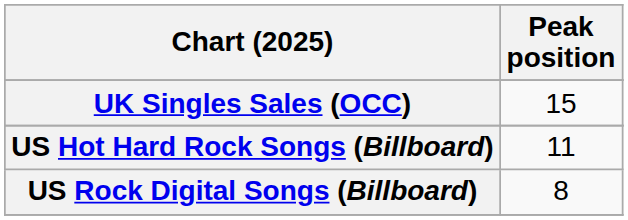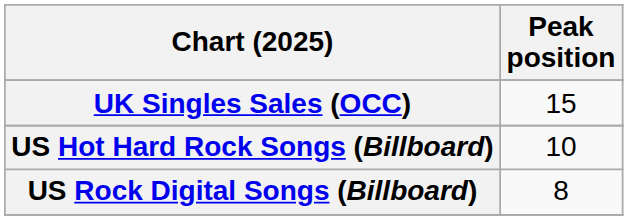 <table class="wikitable sortable plainrowheaders" style="text-align:center;">
 <tr>
 <th scope="col">Chart (2025)</th>
 <th scope="col">Peak<br>position</th>
 </tr>
 <tr>
 </tr>
 <tr>
 <th scope="row"><a href='#'>UK Singles Sales</a> (<a href='#'>OCC</a>)</th>
 <td>15</td>
 </tr>
 <tr>
 </tr>
 <tr>
 <th scope="row">US <a href='#'>Hot Hard Rock Songs</a> (<em>Billboard</em>)</th>
-<td>11</td>
+<td>10</td>
 </tr>
 <tr>
 <th scope="row">US <a href='#'>Rock Digital Songs</a> (<em>Billboard</em>)</th>
 <td>8</td>
 </tr>
 <tr>
 </tr>
 </table>
